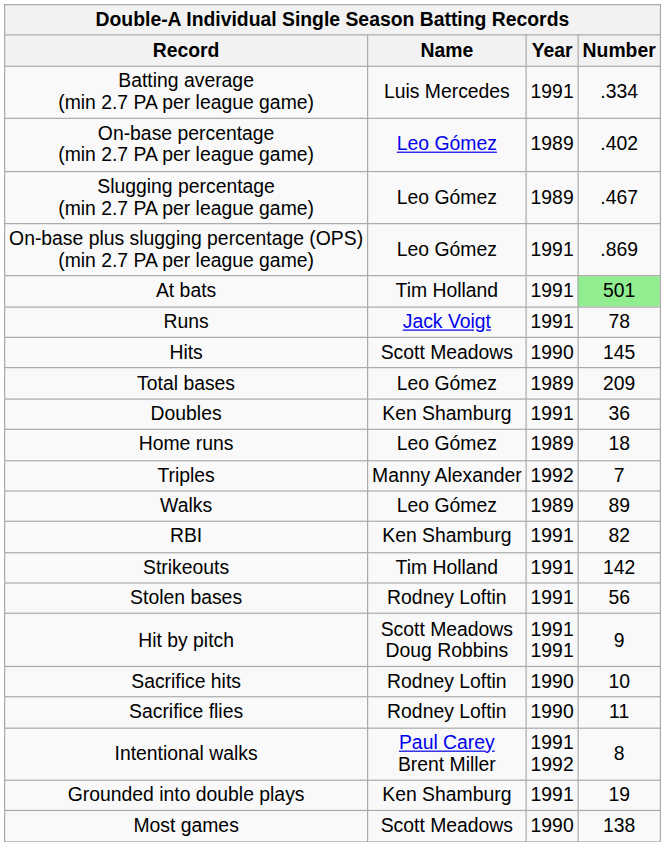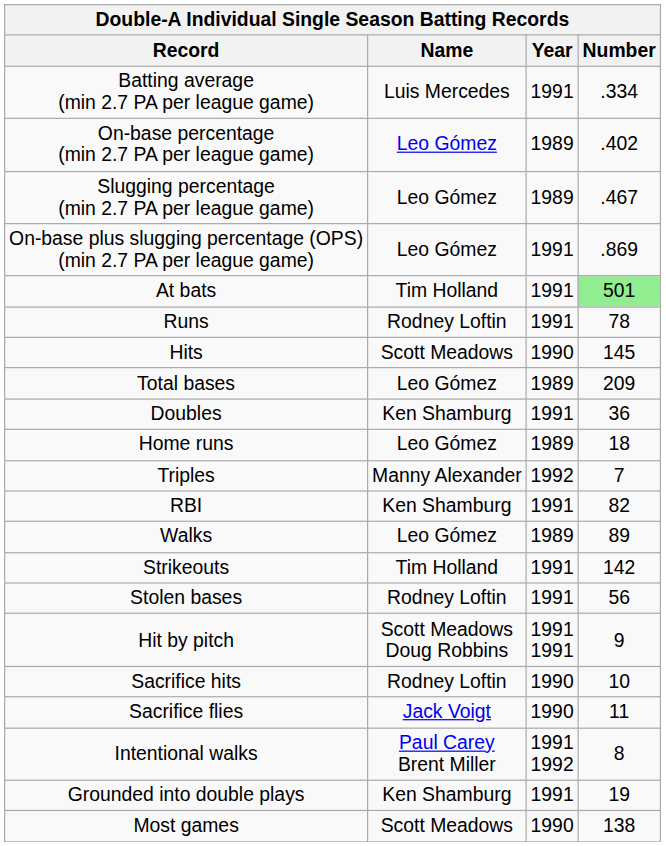 <table class="wikitable collapsible collapsed" style="text-align:center;">
 <tr style="font-weight:bold; background:#ddd;"|>
 <th colspan="4">Double-A Individual Single Season Batting Records</th>
 </tr>
 <tr>
 <th>Record</th>
 <th>Name</th>
 <th>Year</th>
 <th>Number</th>
 </tr>
 <tr>
 <td>Batting average <br> (min 2.7 PA per league game)</td>
 <td>Luis Mercedes</td>
 <td>1991</td>
 <td>.334</td>
 </tr>
 <tr>
 <td>On-base percentage <br> (min 2.7 PA per league game)</td>
 <td><a href='#'>Leo Gómez</a></td>
 <td>1989</td>
 <td>.402</td>
 </tr>
 <tr>
 <td>Slugging percentage <br> (min 2.7 PA per league game)</td>
 <td>Leo Gómez</td>
 <td>1989</td>
 <td>.467</td>
 </tr>
 <tr>
 <td>On-base plus slugging percentage (OPS) <br> (min 2.7 PA per league game)</td>
 <td>Leo Gómez</td>
 <td>1991</td>
 <td>.869</td>
 </tr>
 <tr>
 <td>At bats</td>
 <td>Tim Holland</td>
 <td>1991</td>
 <td style="background: lightgreen;">501</td>
 </tr>
 <tr>
 <td>Runs</td>
-<td><a href='#'>Jack Voigt</a></td>
+<td>Rodney Loftin</td>
 <td>1991</td>
 <td>78</td>
 </tr>
 <tr>
 <td>Hits</td>
 <td>Scott Meadows</td>
 <td>1990</td>
 <td>145</td>
 </tr>
 <tr>
 <td>Total bases</td>
 <td>Leo Gómez</td>
 <td>1989</td>
 <td>209</td>
 </tr>
 <tr>
 <td>Doubles</td>
 <td>Ken Shamburg</td>
 <td>1991</td>
 <td>36</td>
 </tr>
 <tr>
 <td>Home runs</td>
 <td>Leo Gómez</td>
 <td>1989</td>
 <td>18</td>
 </tr>
 <tr>
 <td>Triples</td>
 <td>Manny Alexander</td>
 <td>1992</td>
 <td>7</td>
 </tr>
 <tr>
+<td>RBI</td>
+<td>Ken Shamburg</td>
+<td>1991</td>
+<td>82</td>
+</tr>
+<tr>
 <td>Walks</td>
 <td>Leo Gómez</td>
 <td>1989</td>
 <td>89</td>
-</tr>
-<tr>
-<td>RBI</td>
-<td>Ken Shamburg</td>
-<td>1991</td>
-<td>82</td>
 </tr>
 <tr>
 <td>Strikeouts</td>
 <td>Tim Holland</td>
 <td>1991</td>
 <td>142</td>
 </tr>
 <tr>
 <td>Stolen bases</td>
 <td>Rodney Loftin</td>
 <td>1991</td>
 <td>56</td>
 </tr>
 <tr>
 <td>Hit by pitch</td>
 <td>Scott Meadows <br> Doug Robbins</td>
 <td>1991 <br> 1991</td>
 <td>9</td>
 </tr>
 <tr>
 <td>Sacrifice hits</td>
 <td>Rodney Loftin</td>
 <td>1990</td>
 <td>10</td>
 </tr>
 <tr>
 <td>Sacrifice flies</td>
-<td>Rodney Loftin</td>
+<td><a href='#'>Jack Voigt</a></td>
 <td>1990</td>
 <td>11</td>
 </tr>
 <tr>
 <td>Intentional walks</td>
 <td><a href='#'>Paul Carey</a> <br> Brent Miller</td>
 <td>1991 <br> 1992</td>
 <td>8</td>
 </tr>
 <tr>
 <td>Grounded into double plays</td>
 <td>Ken Shamburg</td>
 <td>1991</td>
 <td>19</td>
 </tr>
 <tr>
 <td>Most games</td>
 <td>Scott Meadows</td>
 <td>1990</td>
 <td>138</td>
 </tr>
 </table>
